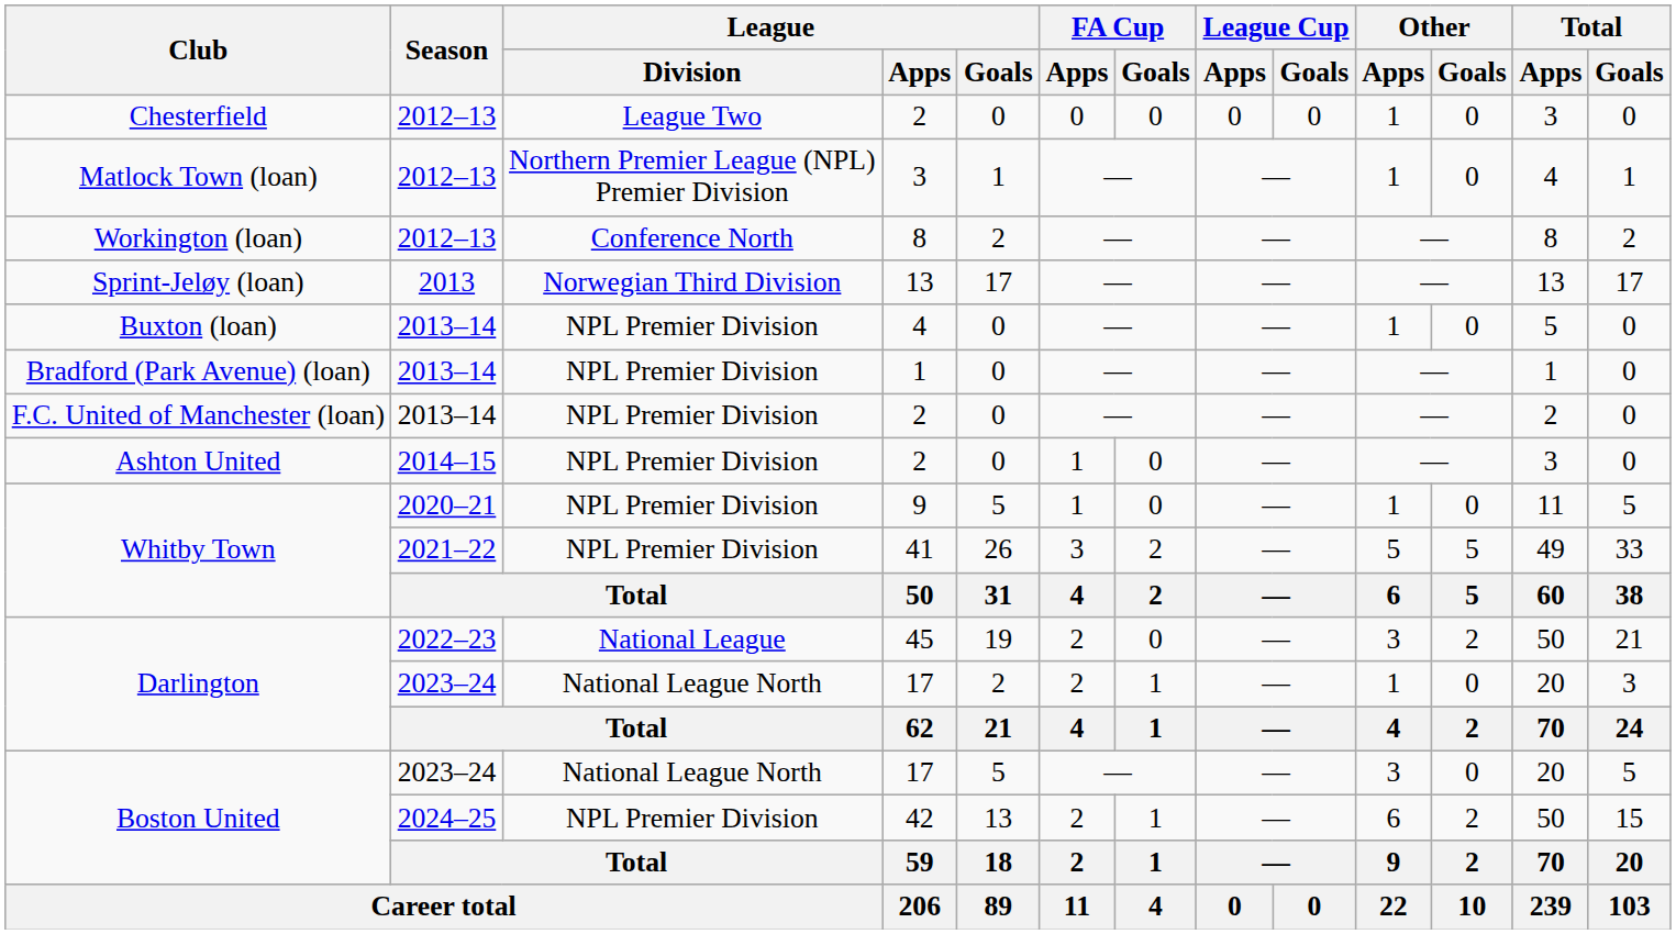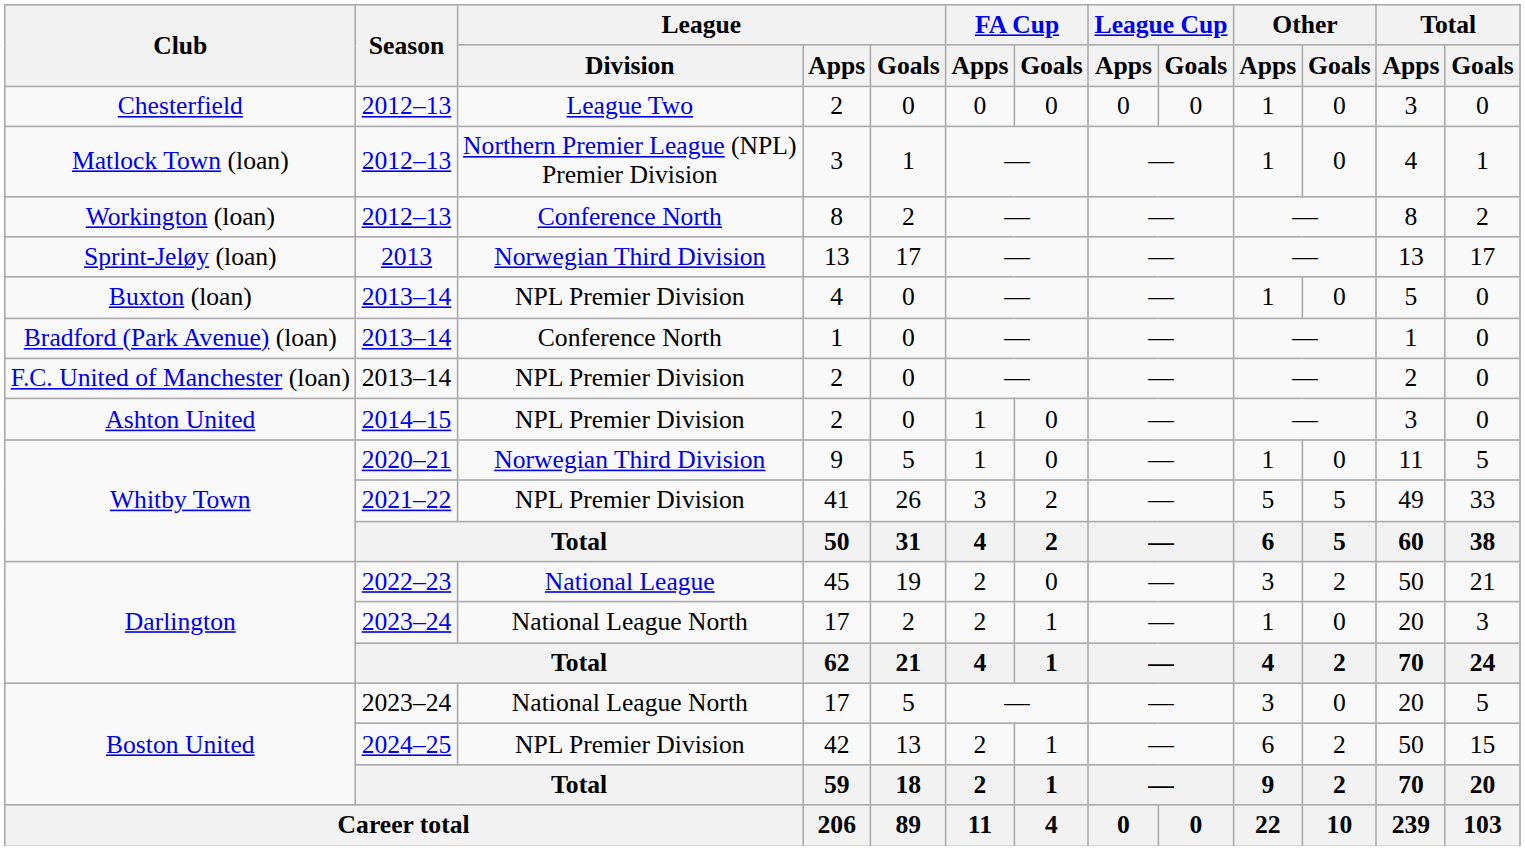 <table class="wikitable" style="text-align:center">
 <tr>
 <th rowspan="2">Club</th>
 <th rowspan="2">Season</th>
 <th colspan="3">League</th>
 <th colspan="2"><a href='#'>FA Cup</a></th>
 <th colspan="2"><a href='#'>League Cup</a></th>
 <th colspan="2">Other</th>
 <th colspan="2">Total</th>
 </tr>
 <tr>
 <th>Division</th>
 <th>Apps</th>
 <th>Goals</th>
 <th>Apps</th>
 <th>Goals</th>
 <th>Apps</th>
 <th>Goals</th>
 <th>Apps</th>
 <th>Goals</th>
 <th>Apps</th>
 <th>Goals</th>
 </tr>
 <tr>
 <td><a href='#'>Chesterfield</a></td>
 <td><a href='#'>2012–13</a></td>
 <td><a href='#'>League Two</a></td>
 <td>2</td>
 <td>0</td>
 <td>0</td>
 <td>0</td>
 <td>0</td>
 <td>0</td>
 <td>1</td>
 <td>0</td>
 <td>3</td>
 <td>0</td>
 </tr>
 <tr>
 <td><a href='#'>Matlock Town</a> (loan)</td>
 <td><a href='#'>2012–13</a></td>
 <td><a href='#'>Northern Premier League</a> (NPL)<br>Premier Division</td>
 <td>3</td>
 <td>1</td>
 <td colspan="2">—</td>
 <td colspan="2">—</td>
 <td>1</td>
 <td>0</td>
 <td>4</td>
 <td>1</td>
 </tr>
 <tr>
 <td><a href='#'>Workington</a> (loan)</td>
 <td><a href='#'>2012–13</a></td>
 <td><a href='#'>Conference North</a></td>
 <td>8</td>
 <td>2</td>
 <td colspan="2">—</td>
 <td colspan="2">—</td>
 <td colspan="2">—</td>
 <td>8</td>
 <td>2</td>
 </tr>
 <tr>
 <td><a href='#'>Sprint-Jeløy</a> (loan)</td>
 <td><a href='#'>2013</a></td>
 <td><a href='#'>Norwegian Third Division</a></td>
 <td>13</td>
 <td>17</td>
 <td colspan="2">—</td>
 <td colspan="2">—</td>
 <td colspan="2">—</td>
 <td>13</td>
 <td>17</td>
 </tr>
 <tr>
 <td><a href='#'>Buxton</a> (loan)</td>
 <td><a href='#'>2013–14</a></td>
 <td>NPL Premier Division</td>
 <td>4</td>
 <td>0</td>
 <td colspan="2">—</td>
 <td colspan="2">—</td>
 <td>1</td>
 <td>0</td>
 <td>5</td>
 <td>0</td>
 </tr>
 <tr>
 <td><a href='#'>Bradford (Park Avenue)</a> (loan)</td>
 <td><a href='#'>2013–14</a></td>
-<td>NPL Premier Division</td>
+<td>Conference North</td>
 <td>1</td>
 <td>0</td>
 <td colspan="2">—</td>
 <td colspan="2">—</td>
 <td colspan="2">—</td>
 <td>1</td>
 <td>0</td>
 </tr>
 <tr>
 <td><a href='#'>F.C. United of Manchester</a> (loan)</td>
 <td>2013–14</td>
 <td>NPL Premier Division</td>
 <td>2</td>
 <td>0</td>
 <td colspan="2">—</td>
 <td colspan="2">—</td>
 <td colspan="2">—</td>
 <td>2</td>
 <td>0</td>
 </tr>
 <tr>
 <td><a href='#'>Ashton United</a></td>
 <td><a href='#'>2014–15</a></td>
 <td>NPL Premier Division</td>
 <td>2</td>
 <td>0</td>
 <td>1</td>
 <td>0</td>
 <td colspan="2">—</td>
 <td colspan="2">—</td>
 <td>3</td>
 <td>0</td>
 </tr>
 <tr>
 <td rowspan="3"><a href='#'>Whitby Town</a></td>
 <td><a href='#'>2020–21</a></td>
-<td>NPL Premier Division</td>
+<td><a href='#'>Norwegian Third Division</a></td>
 <td>9</td>
 <td>5</td>
 <td>1</td>
 <td>0</td>
 <td colspan="2">—</td>
 <td>1</td>
 <td>0</td>
 <td>11</td>
 <td>5</td>
 </tr>
 <tr>
 <td><a href='#'>2021–22</a></td>
 <td>NPL Premier Division</td>
 <td>41</td>
 <td>26</td>
 <td>3</td>
 <td>2</td>
 <td colspan="2">—</td>
 <td>5</td>
 <td>5</td>
 <td>49</td>
 <td>33</td>
 </tr>
 <tr>
 <th colspan="2">Total</th>
 <th>50</th>
 <th>31</th>
 <th>4</th>
 <th>2</th>
 <th colspan="2">—</th>
 <th>6</th>
 <th>5</th>
 <th>60</th>
 <th>38</th>
 </tr>
 <tr>
 <td rowspan="3"><a href='#'>Darlington</a></td>
 <td><a href='#'>2022–23</a></td>
 <td><a href='#'>National League</a></td>
 <td>45</td>
 <td>19</td>
 <td>2</td>
 <td>0</td>
 <td colspan="2">—</td>
 <td>3</td>
 <td>2</td>
 <td>50</td>
 <td>21</td>
 </tr>
 <tr>
 <td><a href='#'>2023–24</a></td>
 <td>National League North</td>
 <td>17</td>
 <td>2</td>
 <td>2</td>
 <td>1</td>
 <td colspan="2">—</td>
 <td>1</td>
 <td>0</td>
 <td>20</td>
 <td>3</td>
 </tr>
 <tr>
 <th colspan="2">Total</th>
 <th>62</th>
 <th>21</th>
 <th>4</th>
 <th>1</th>
 <th colspan="2">—</th>
 <th>4</th>
 <th>2</th>
 <th>70</th>
 <th>24</th>
 </tr>
 <tr>
 <td rowspan="3"><a href='#'>Boston United</a></td>
 <td>2023–24</td>
 <td>National League North</td>
 <td>17</td>
 <td>5</td>
 <td colspan="2">—</td>
 <td colspan="2">—</td>
 <td>3</td>
 <td>0</td>
 <td>20</td>
 <td>5</td>
 </tr>
 <tr>
 <td><a href='#'>2024–25</a></td>
 <td>NPL Premier Division</td>
 <td>42</td>
 <td>13</td>
 <td>2</td>
 <td>1</td>
 <td colspan="2">—</td>
 <td>6</td>
 <td>2</td>
 <td>50</td>
 <td>15</td>
 </tr>
 <tr>
 <th colspan="2">Total</th>
 <th>59</th>
 <th>18</th>
 <th>2</th>
 <th>1</th>
 <th colspan="2">—</th>
 <th>9</th>
 <th>2</th>
 <th>70</th>
 <th>20</th>
 </tr>
 <tr>
 <th colspan="3">Career total</th>
 <th>206</th>
 <th>89</th>
 <th>11</th>
 <th>4</th>
 <th>0</th>
 <th>0</th>
 <th>22</th>
 <th>10</th>
 <th>239</th>
 <th>103</th>
 </tr>
 </table>
